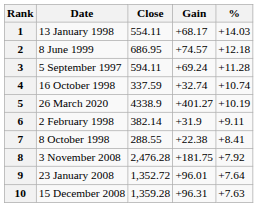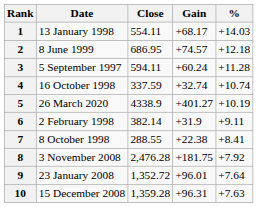 <table class="wikitable sortable">
 <tr>
 <th>Rank</th>
 <th>Date</th>
 <th>Close</th>
 <th>Gain</th>
 <th>%</th>
 </tr>
 <tr>
 <th>1</th>
 <td>13 January 1998</td>
 <td>554.11</td>
 <td>+68.17</td>
 <td>+14.03</td>
 </tr>
 <tr>
 <th>2</th>
 <td>8 June 1999</td>
 <td>686.95</td>
 <td>+74.57</td>
 <td>+12.18</td>
 </tr>
 <tr>
 <th>3</th>
 <td>5 September 1997</td>
 <td>594.11</td>
-<td>+69.24</td>
+<td>+60.24</td>
 <td>+11.28</td>
 </tr>
 <tr>
 <th>4</th>
 <td>16 October 1998</td>
 <td>337.59</td>
 <td>+32.74</td>
 <td>+10.74</td>
 </tr>
 <tr>
 <th>5</th>
 <td>26 March 2020</td>
 <td>4338.9</td>
 <td>+401.27</td>
 <td>+10.19</td>
 </tr>
 <tr>
 <th>6</th>
 <td>2 February 1998</td>
 <td>382.14</td>
 <td>+31.9</td>
 <td>+9.11</td>
 </tr>
 <tr>
 <th>7</th>
 <td>8 October 1998</td>
 <td>288.55</td>
 <td>+22.38</td>
 <td>+8.41</td>
 </tr>
 <tr>
 <th>8</th>
 <td>3 November 2008</td>
 <td>2,476.28</td>
 <td>+181.75</td>
 <td>+7.92</td>
 </tr>
 <tr>
 <th>9</th>
 <td>23 January 2008</td>
 <td>1,352.72</td>
 <td>+96.01</td>
 <td>+7.64</td>
 </tr>
 <tr>
 <th>10</th>
 <td>15 December 2008</td>
 <td>1,359.28</td>
 <td>+96.31</td>
 <td>+7.63</td>
 </tr>
 </table>
